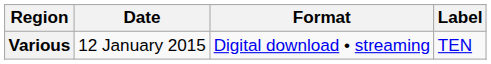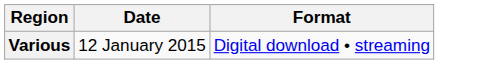 <table class="wikitable plainrowheaders">
 <tr>
 <th scope="col">Region</th>
 <th scope="col">Date</th>
 <th scope="col">Format</th>
-<th scope="col">Label</th>
 </tr>
 <tr>
 <th scope="row">Various</th>
 <td>12 January 2015</td>
 <td><a href='#'>Digital download</a> • <a href='#'>streaming</a></td>
-<td><a href='#'>TEN</a></td>
 </tr>
 </table>
